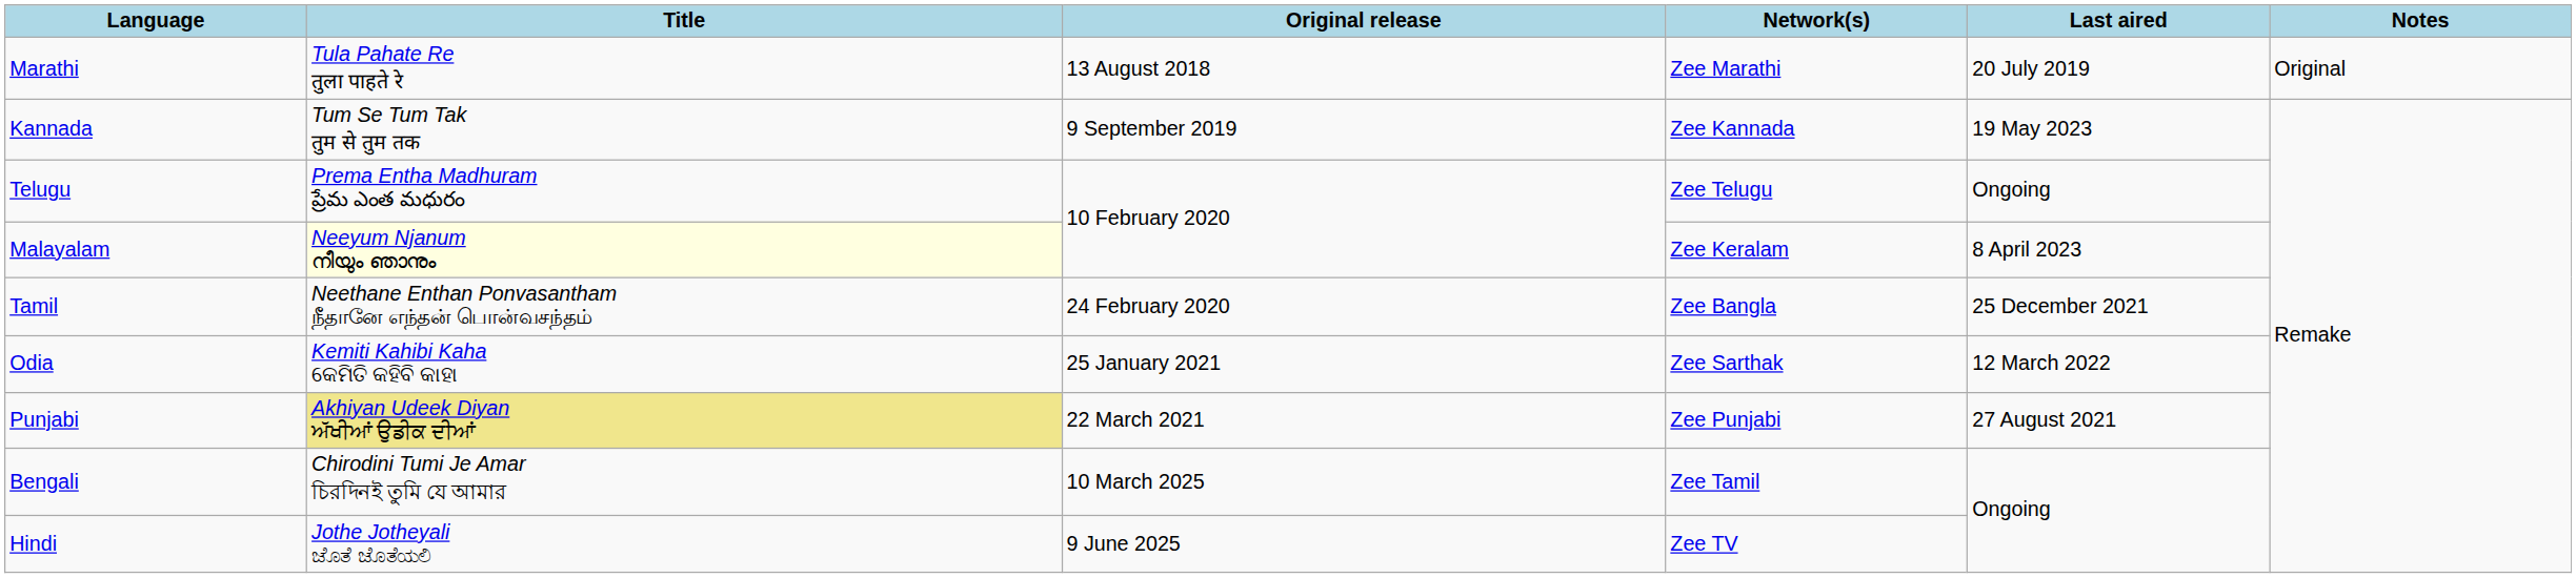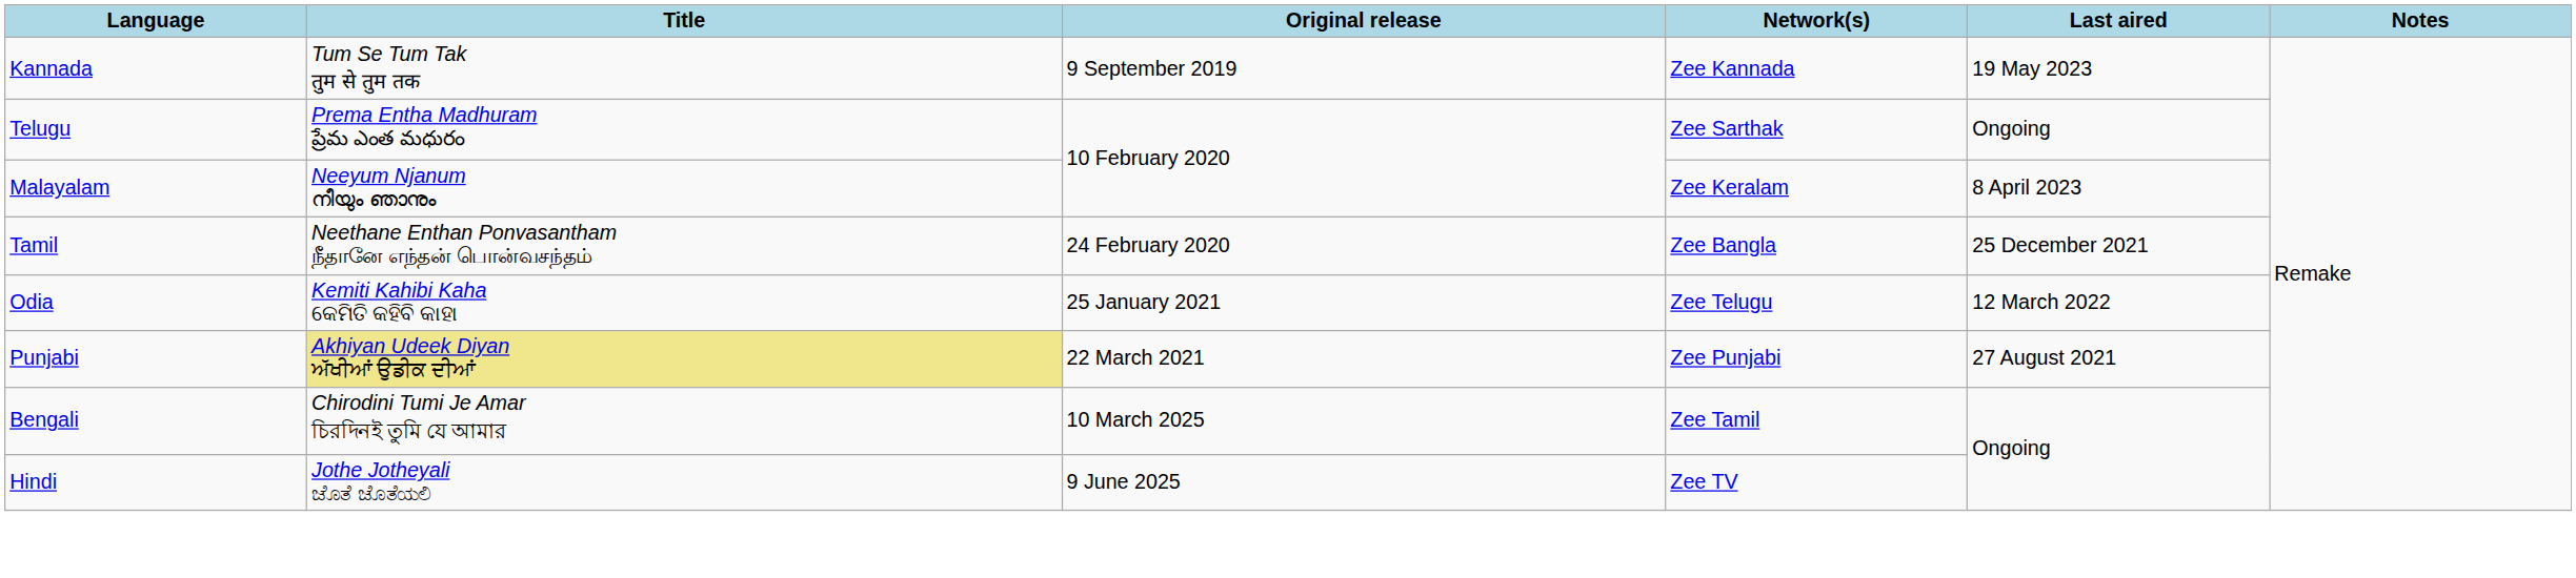 <table class="wikitable" style="width: 100%; margin-right: 0;">
 <tr>
 <th style="background:LightBlue; width:10%;">Language</th>
 <th style="background:LightBlue; width:25%;">Title</th>
 <th style="background:LightBlue; width:20%;">Original release</th>
 <th style="background:LightBlue; width:10%;">Network(s)</th>
 <th style="background:LightBlue; width:10%;">Last aired</th>
 <th style="background:LightBlue; width:10%;">Notes</th>
-</tr>
-<tr>
-<td><a href='#'>Marathi</a></td>
-<td><em><a href='#'>Tula Pahate Re</a></em> <br> तुला पाहते रे</td>
-<td>13 August 2018</td>
-<td><a href='#'>Zee Marathi</a></td>
-<td>20 July 2019</td>
-<td>Original</td>
 </tr>
 <tr>
 <td><a href='#'>Kannada</a></td>
 <td><em>Tum Se Tum Tak</em> <br> तुम से तुम तक</td>
 <td>9 September 2019</td>
 <td><a href='#'>Zee Kannada</a></td>
 <td>19 May 2023</td>
 <td rowspan="8">Remake</td>
 </tr>
 <tr>
 <td><a href='#'>Telugu</a></td>
 <td><em><a href='#'>Prema Entha Madhuram</a></em> <br> ప్రేమ ఎంత మధురం</td>
 <td rowspan="2">10 February 2020</td>
-<td><a href='#'>Zee Telugu</a></td>
+<td><a href='#'>Zee Sarthak</a></td>
 <td>Ongoing</td>
 </tr>
 <tr>
 <td><a href='#'>Malayalam</a></td>
-<td style="background: lightyellow;"><em><a href='#'>Neeyum Njanum</a></em> <br> നീയും ഞാനും</td>
+<td><em><a href='#'>Neeyum Njanum</a></em> <br> നീയും ഞാനും</td>
 <td><a href='#'>Zee Keralam</a></td>
 <td>8 April 2023</td>
 </tr>
 <tr>
 <td><a href='#'>Tamil</a></td>
 <td><em>Neethane Enthan Ponvasantham</em> <br> நீதானே எந்தன் பொன்வசந்தம்</td>
 <td>24 February 2020</td>
 <td><a href='#'>Zee Bangla</a></td>
 <td>25 December 2021</td>
 </tr>
 <tr>
 <td><a href='#'>Odia</a></td>
 <td><em><a href='#'>Kemiti Kahibi Kaha</a></em> <br> କେମିତି କହିବି କାହା</td>
 <td>25 January 2021</td>
-<td><a href='#'>Zee Sarthak</a></td>
+<td><a href='#'>Zee Telugu</a></td>
 <td>12 March 2022</td>
 </tr>
 <tr>
 <td><a href='#'>Punjabi</a></td>
 <td style="background: khaki;"><em><a href='#'>Akhiyan Udeek Diyan</a></em> <br> ਅੱਖੀਆਂ ਉਡੀਕ ਦੀਆਂ</td>
 <td>22 March 2021</td>
 <td><a href='#'>Zee Punjabi</a></td>
 <td>27 August 2021</td>
 </tr>
 <tr>
 <td><a href='#'>Bengali</a></td>
 <td><em>Chirodini Tumi Je Amar</em> <br> চিরদিনই তুমি যে আমার</td>
 <td>10 March 2025</td>
 <td><a href='#'>Zee Tamil</a></td>
 <td rowspan="2">Ongoing</td>
 </tr>
 <tr>
 <td><a href='#'>Hindi</a></td>
 <td><em><a href='#'>Jothe Jotheyali</a></em> <br> ಜೊತೆ ಜೊತೆಯಲಿ</td>
 <td>9 June 2025</td>
 <td><a href='#'>Zee TV</a></td>
 </tr>
 </table>
